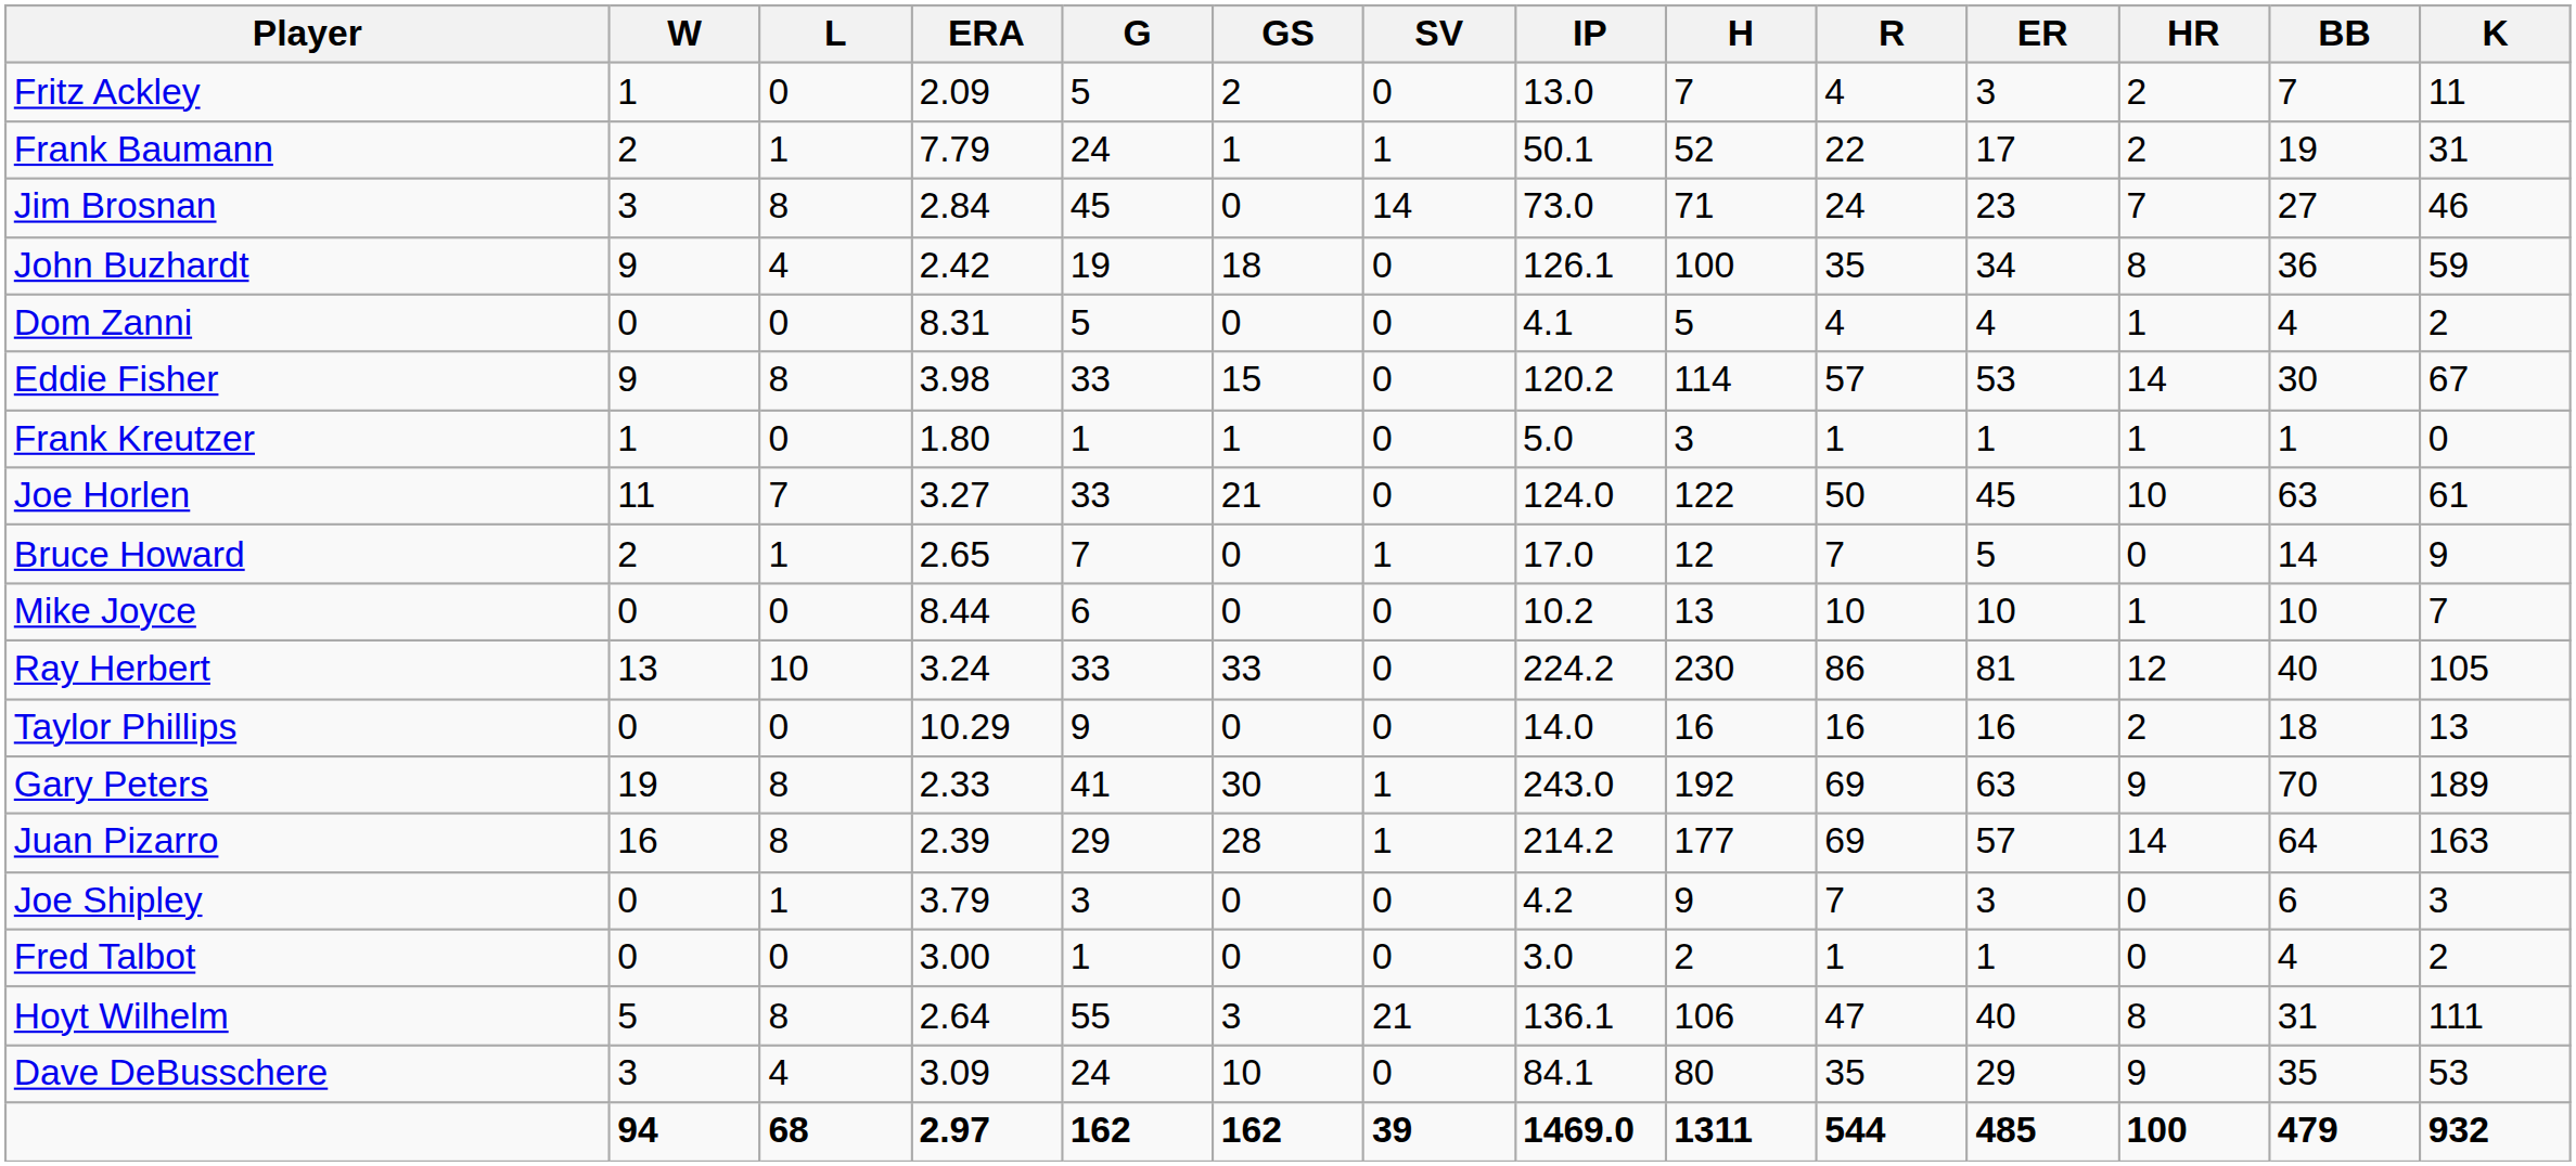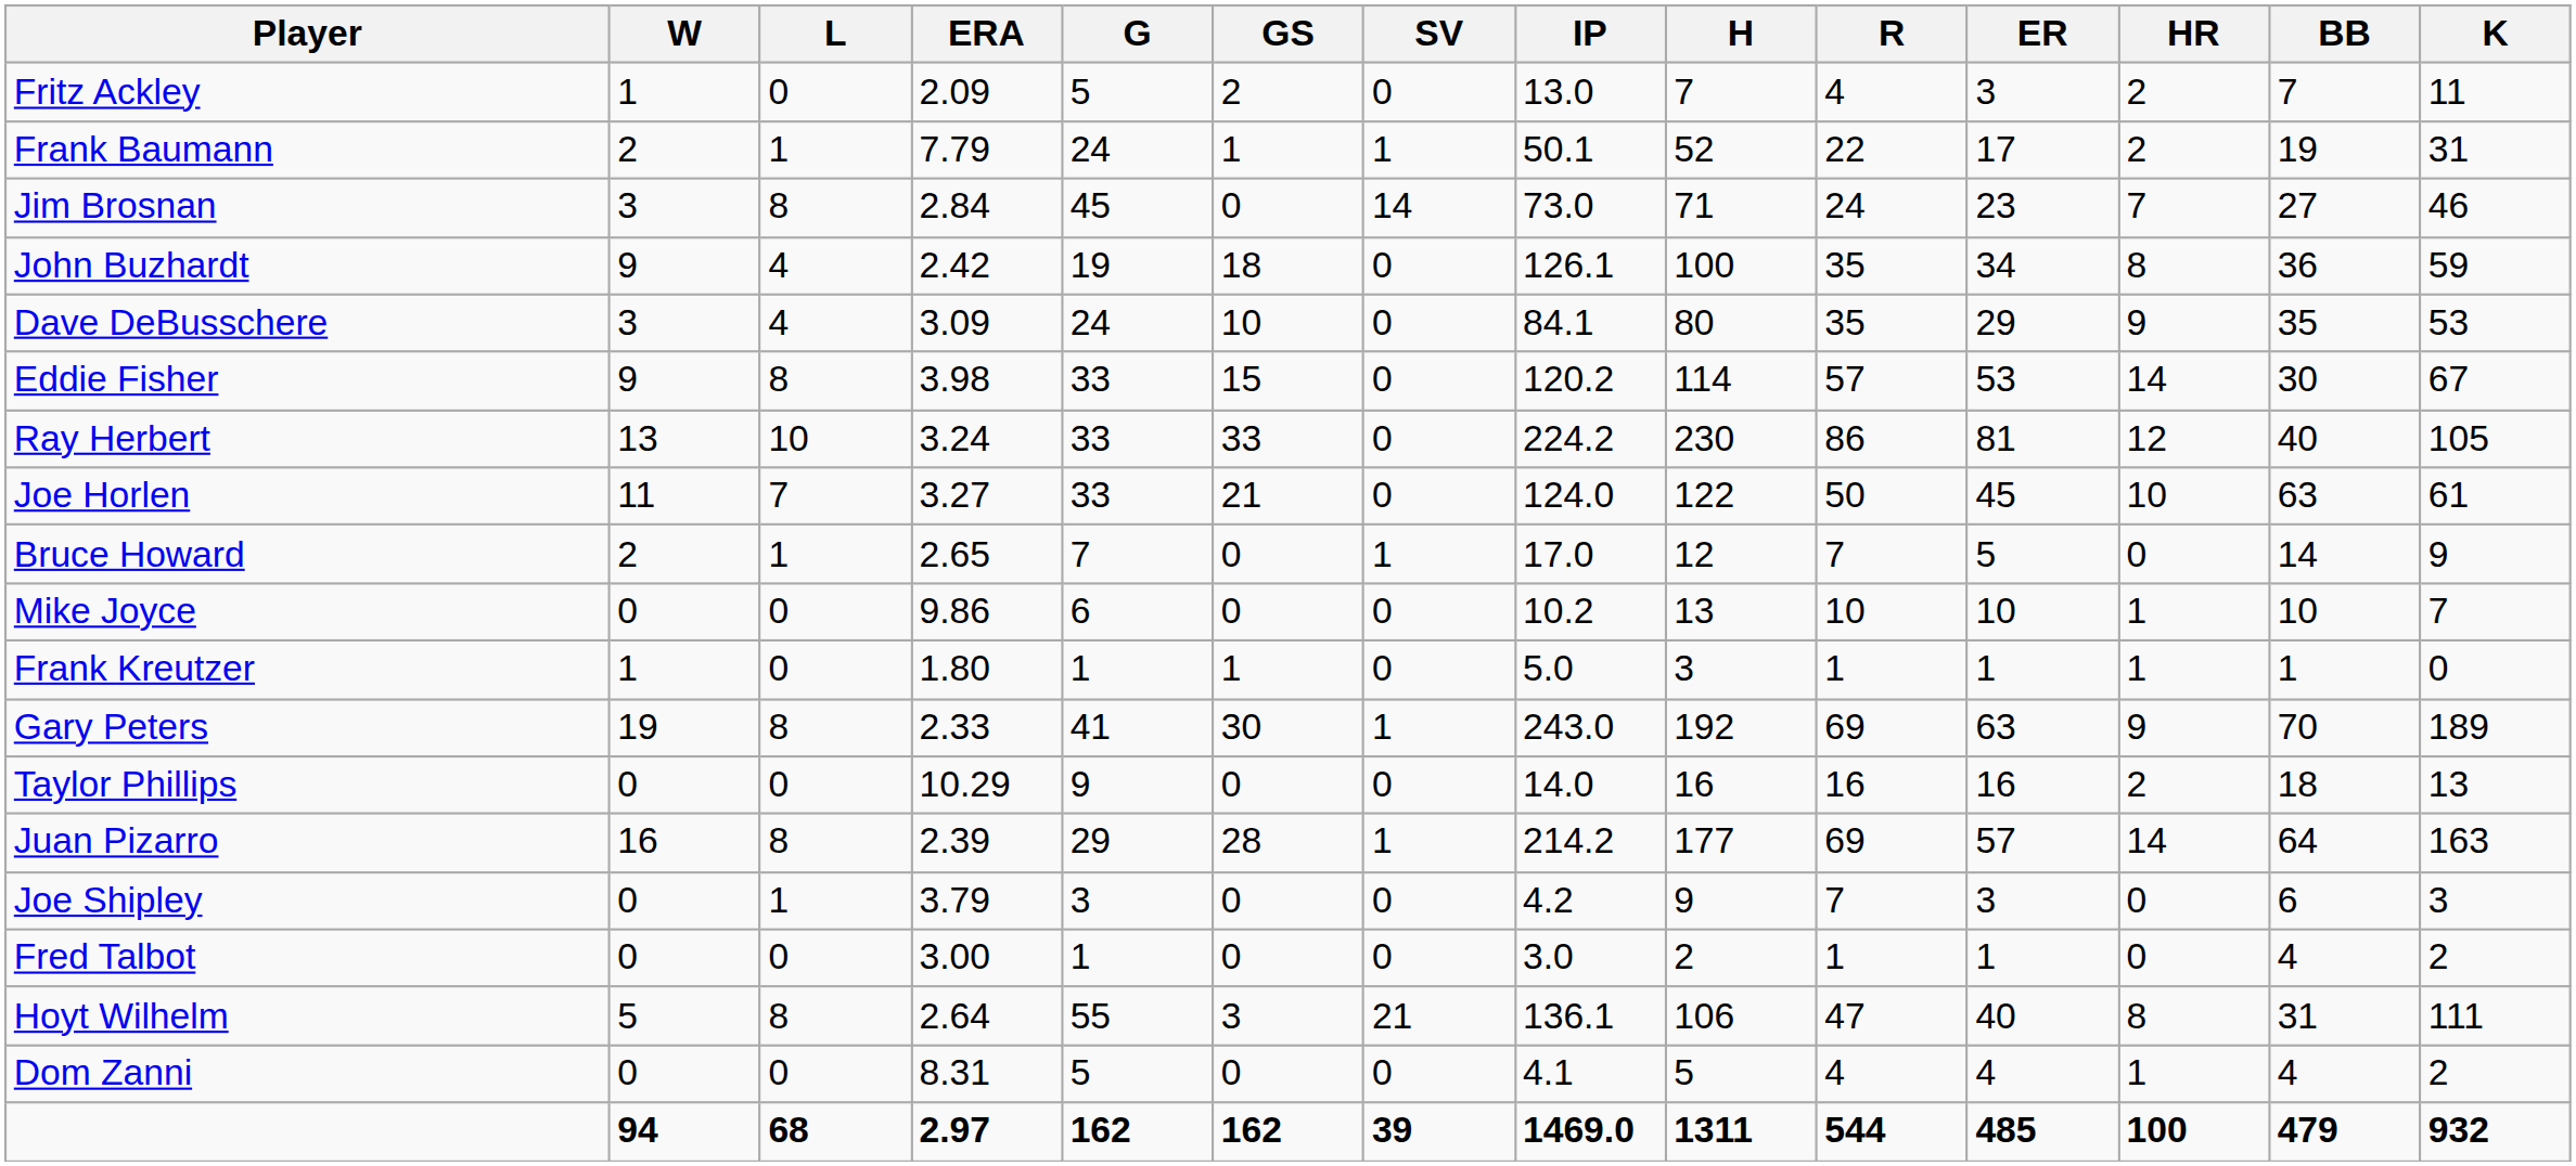 <table class="wikitable sortable">
 <tr>
 <th width="20%">Player</th>
 <th width="5%">W</th>
 <th width="5%">L</th>
 <th width="5%">ERA</th>
 <th width="5%">G</th>
 <th width="5%">GS</th>
 <th width="5%">SV</th>
 <th width="5%">IP</th>
 <th width="5%">H</th>
 <th width="5%">R</th>
 <th width="5%">ER</th>
 <th width="5%">HR</th>
 <th width="5%">BB</th>
 <th width="5%">K</th>
 </tr>
 <tr>
 <td><a href='#'>Fritz Ackley</a></td>
 <td>1</td>
 <td>0</td>
 <td>2.09</td>
 <td>5</td>
 <td>2</td>
 <td>0</td>
 <td>13.0</td>
 <td>7</td>
 <td>4</td>
 <td>3</td>
 <td>2</td>
 <td>7</td>
 <td>11</td>
 </tr>
 <tr>
 <td><a href='#'>Frank Baumann</a></td>
 <td>2</td>
 <td>1</td>
 <td>7.79</td>
 <td>24</td>
 <td>1</td>
 <td>1</td>
 <td>50.1</td>
 <td>52</td>
 <td>22</td>
 <td>17</td>
 <td>2</td>
 <td>19</td>
 <td>31</td>
 </tr>
 <tr>
 <td><a href='#'>Jim Brosnan</a></td>
 <td>3</td>
 <td>8</td>
 <td>2.84</td>
 <td>45</td>
 <td>0</td>
 <td>14</td>
 <td>73.0</td>
 <td>71</td>
 <td>24</td>
 <td>23</td>
 <td>7</td>
 <td>27</td>
 <td>46</td>
 </tr>
 <tr>
 <td><a href='#'>John Buzhardt</a></td>
 <td>9</td>
 <td>4</td>
 <td>2.42</td>
 <td>19</td>
 <td>18</td>
 <td>0</td>
 <td>126.1</td>
 <td>100</td>
 <td>35</td>
 <td>34</td>
 <td>8</td>
 <td>36</td>
 <td>59</td>
 </tr>
 <tr>
-<td><a href='#'>Dom Zanni</a></td>
+<td><a href='#'>Dave DeBusschere</a></td>
+<td>3</td>
+<td>4</td>
+<td>3.09</td>
+<td>24</td>
+<td>10</td>
 <td>0</td>
-<td>0</td>
-<td>8.31</td>
-<td>5</td>
-<td>0</td>
-<td>0</td>
-<td>4.1</td>
-<td>5</td>
-<td>4</td>
-<td>4</td>
-<td>1</td>
-<td>4</td>
-<td>2</td>
+<td>84.1</td>
+<td>80</td>
+<td>35</td>
+<td>29</td>
+<td>9</td>
+<td>35</td>
+<td>53</td>
 </tr>
 <tr>
 <td><a href='#'>Eddie Fisher</a></td>
 <td>9</td>
 <td>8</td>
 <td>3.98</td>
 <td>33</td>
 <td>15</td>
 <td>0</td>
 <td>120.2</td>
 <td>114</td>
 <td>57</td>
 <td>53</td>
 <td>14</td>
 <td>30</td>
 <td>67</td>
 </tr>
 <tr>
-<td><a href='#'>Frank Kreutzer</a></td>
-<td>1</td>
+<td><a href='#'>Ray Herbert</a></td>
+<td>13</td>
+<td>10</td>
+<td>3.24</td>
+<td>33</td>
+<td>33</td>
 <td>0</td>
-<td>1.80</td>
-<td>1</td>
-<td>1</td>
-<td>0</td>
-<td>5.0</td>
-<td>3</td>
-<td>1</td>
-<td>1</td>
-<td>1</td>
-<td>1</td>
-<td>0</td>
+<td>224.2</td>
+<td>230</td>
+<td>86</td>
+<td>81</td>
+<td>12</td>
+<td>40</td>
+<td>105</td>
 </tr>
 <tr>
 <td><a href='#'>Joe Horlen</a></td>
 <td>11</td>
 <td>7</td>
 <td>3.27</td>
 <td>33</td>
 <td>21</td>
 <td>0</td>
 <td>124.0</td>
 <td>122</td>
 <td>50</td>
 <td>45</td>
 <td>10</td>
 <td>63</td>
 <td>61</td>
 </tr>
 <tr>
 <td><a href='#'>Bruce Howard</a></td>
 <td>2</td>
 <td>1</td>
 <td>2.65</td>
 <td>7</td>
 <td>0</td>
 <td>1</td>
 <td>17.0</td>
 <td>12</td>
 <td>7</td>
 <td>5</td>
 <td>0</td>
 <td>14</td>
 <td>9</td>
 </tr>
 <tr>
 <td><a href='#'>Mike Joyce</a></td>
 <td>0</td>
 <td>0</td>
-<td>8.44</td>
+<td>9.86</td>
 <td>6</td>
 <td>0</td>
 <td>0</td>
 <td>10.2</td>
 <td>13</td>
 <td>10</td>
 <td>10</td>
 <td>1</td>
 <td>10</td>
 <td>7</td>
 </tr>
 <tr>
-<td><a href='#'>Ray Herbert</a></td>
-<td>13</td>
-<td>10</td>
-<td>3.24</td>
-<td>33</td>
-<td>33</td>
+<td><a href='#'>Frank Kreutzer</a></td>
+<td>1</td>
 <td>0</td>
-<td>224.2</td>
-<td>230</td>
-<td>86</td>
-<td>81</td>
-<td>12</td>
-<td>40</td>
-<td>105</td>
+<td>1.80</td>
+<td>1</td>
+<td>1</td>
+<td>0</td>
+<td>5.0</td>
+<td>3</td>
+<td>1</td>
+<td>1</td>
+<td>1</td>
+<td>1</td>
+<td>0</td>
+</tr>
+<tr>
+<td><a href='#'>Gary Peters</a></td>
+<td>19</td>
+<td>8</td>
+<td>2.33</td>
+<td>41</td>
+<td>30</td>
+<td>1</td>
+<td>243.0</td>
+<td>192</td>
+<td>69</td>
+<td>63</td>
+<td>9</td>
+<td>70</td>
+<td>189</td>
 </tr>
 <tr>
 <td><a href='#'>Taylor Phillips</a></td>
 <td>0</td>
 <td>0</td>
 <td>10.29</td>
 <td>9</td>
 <td>0</td>
 <td>0</td>
 <td>14.0</td>
 <td>16</td>
 <td>16</td>
 <td>16</td>
 <td>2</td>
 <td>18</td>
 <td>13</td>
-</tr>
-<tr>
-<td><a href='#'>Gary Peters</a></td>
-<td>19</td>
-<td>8</td>
-<td>2.33</td>
-<td>41</td>
-<td>30</td>
-<td>1</td>
-<td>243.0</td>
-<td>192</td>
-<td>69</td>
-<td>63</td>
-<td>9</td>
-<td>70</td>
-<td>189</td>
 </tr>
 <tr>
 <td><a href='#'>Juan Pizarro</a></td>
 <td>16</td>
 <td>8</td>
 <td>2.39</td>
 <td>29</td>
 <td>28</td>
 <td>1</td>
 <td>214.2</td>
 <td>177</td>
 <td>69</td>
 <td>57</td>
 <td>14</td>
 <td>64</td>
 <td>163</td>
 </tr>
 <tr>
 <td><a href='#'>Joe Shipley</a></td>
 <td>0</td>
 <td>1</td>
 <td>3.79</td>
 <td>3</td>
 <td>0</td>
 <td>0</td>
 <td>4.2</td>
 <td>9</td>
 <td>7</td>
 <td>3</td>
 <td>0</td>
 <td>6</td>
 <td>3</td>
 </tr>
 <tr>
 <td><a href='#'>Fred Talbot</a></td>
 <td>0</td>
 <td>0</td>
 <td>3.00</td>
 <td>1</td>
 <td>0</td>
 <td>0</td>
 <td>3.0</td>
 <td>2</td>
 <td>1</td>
 <td>1</td>
 <td>0</td>
 <td>4</td>
 <td>2</td>
 </tr>
 <tr>
 <td><a href='#'>Hoyt Wilhelm</a></td>
 <td>5</td>
 <td>8</td>
 <td>2.64</td>
 <td>55</td>
 <td>3</td>
 <td>21</td>
 <td>136.1</td>
 <td>106</td>
 <td>47</td>
 <td>40</td>
 <td>8</td>
 <td>31</td>
 <td>111</td>
 </tr>
 <tr>
-<td><a href='#'>Dave DeBusschere</a></td>
-<td>3</td>
+<td><a href='#'>Dom Zanni</a></td>
+<td>0</td>
+<td>0</td>
+<td>8.31</td>
+<td>5</td>
+<td>0</td>
+<td>0</td>
+<td>4.1</td>
+<td>5</td>
 <td>4</td>
-<td>3.09</td>
-<td>24</td>
-<td>10</td>
-<td>0</td>
-<td>84.1</td>
-<td>80</td>
-<td>35</td>
-<td>29</td>
-<td>9</td>
-<td>35</td>
-<td>53</td>
+<td>4</td>
+<td>1</td>
+<td>4</td>
+<td>2</td>
 </tr>
 <tr class="sortbottom">
 <td></td>
 <td><strong>94</strong></td>
 <td><strong>68</strong></td>
 <td><strong>2.97</strong></td>
 <td><strong>162</strong></td>
 <td><strong>162</strong></td>
 <td><strong>39</strong></td>
 <td><strong>1469.0</strong></td>
 <td><strong>1311</strong></td>
 <td><strong>544</strong></td>
 <td><strong>485</strong></td>
 <td><strong>100</strong></td>
 <td><strong>479</strong></td>
 <td><strong>932</strong></td>
 </tr>
 </table>
